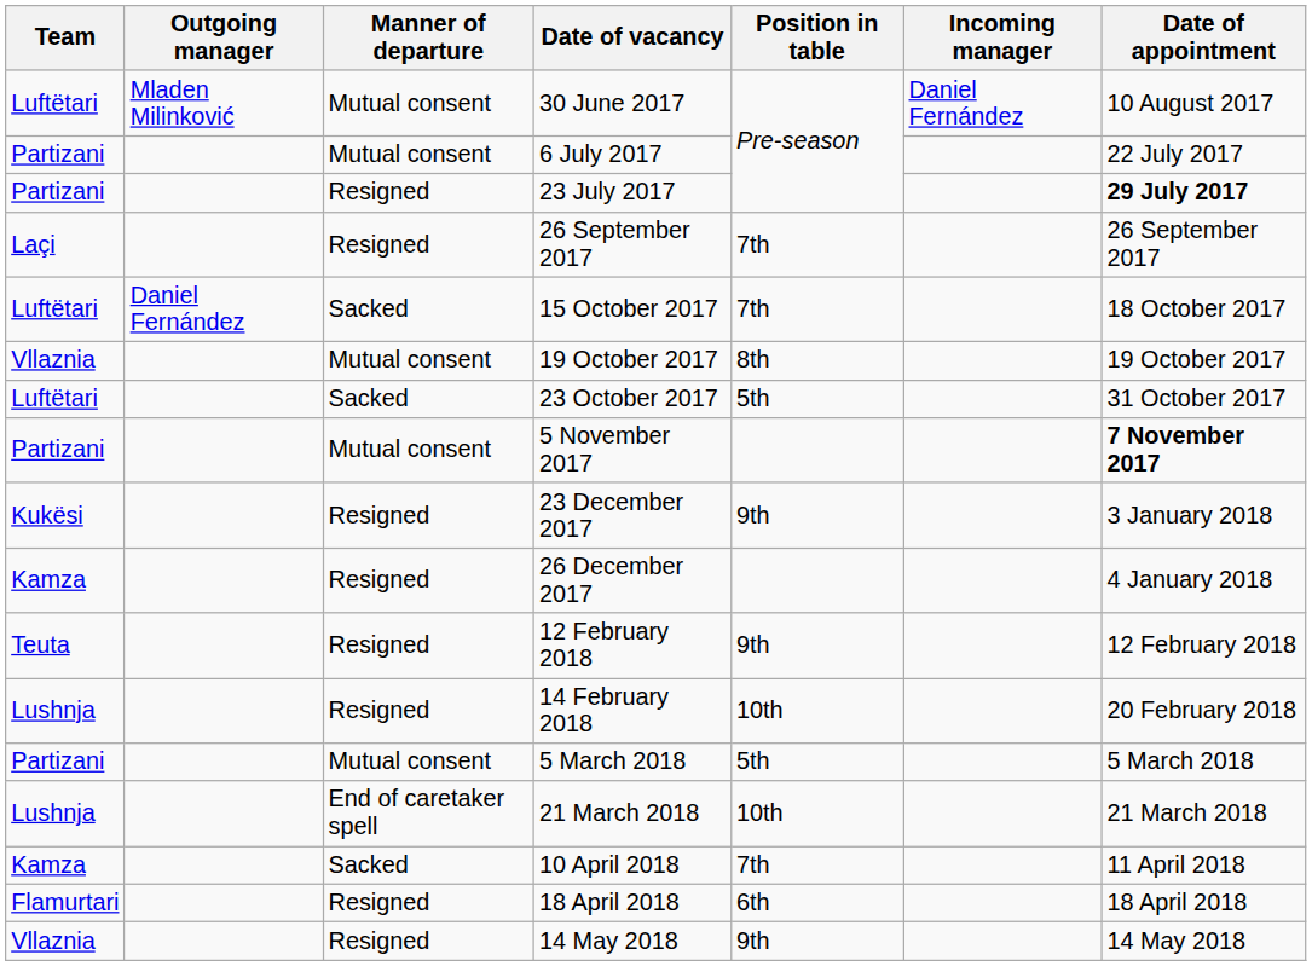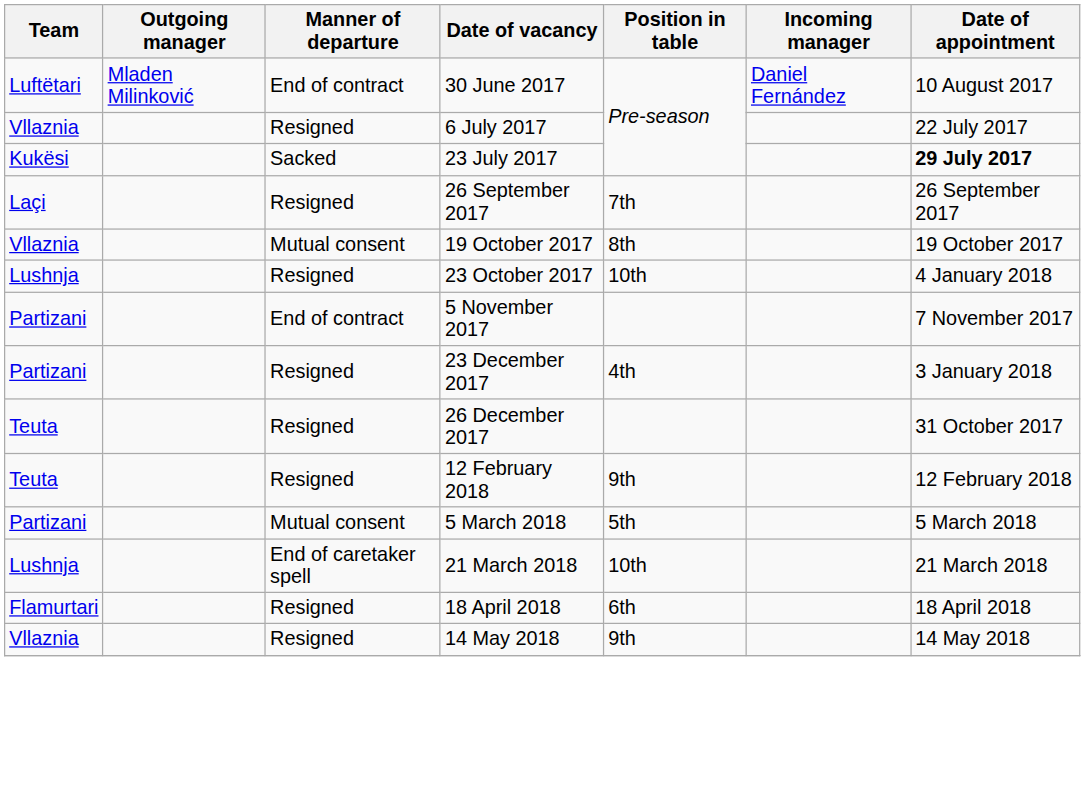 <table class="wikitable sortable">
 <tr>
 <th>Team</th>
 <th>Outgoing manager</th>
 <th>Manner of<br>departure</th>
 <th>Date of vacancy</th>
 <th>Position in table</th>
 <th>Incoming manager</th>
 <th>Date of<br>appointment</th>
 </tr>
 <tr>
 <td><a href='#'>Luftëtari</a></td>
 <td> <a href='#'>Mladen Milinković</a></td>
-<td>Mutual consent</td>
+<td>End of contract</td>
 <td>30 June 2017</td>
 <td rowspan=3><em>Pre-season</em></td>
 <td> <a href='#'>Daniel Fernández</a></td>
 <td>10 August 2017</td>
 </tr>
 <tr>
-<td><a href='#'>Partizani</a></td>
+<td><a href='#'>Vllaznia</a></td>
 <td> </td>
-<td>Mutual consent</td>
+<td>Resigned</td>
 <td>6 July 2017</td>
 <td> </td>
 <td>22 July 2017</td>
 </tr>
 <tr>
-<td><a href='#'>Partizani</a></td>
+<td><a href='#'>Kukësi</a></td>
 <td> </td>
-<td>Resigned</td>
+<td>Sacked</td>
 <td>23 July 2017</td>
 <td> </td>
 <td><strong>29 July 2017</strong></td>
 </tr>
 <tr>
 <td><a href='#'>Laçi</a></td>
 <td> </td>
 <td>Resigned</td>
 <td>26 September 2017</td>
 <td>7th</td>
 <td> </td>
 <td>26 September 2017</td>
 </tr>
 <tr>
-<td><a href='#'>Luftëtari</a></td>
-<td> <a href='#'>Daniel Fernández</a></td>
-<td rowspan="1">Sacked</td>
-<td>15 October 2017</td>
-<td>7th</td>
-<td> </td>
-<td>18 October 2017</td>
-</tr>
-<tr>
 <td><a href='#'>Vllaznia</a></td>
 <td> </td>
 <td>Mutual consent</td>
 <td>19 October 2017</td>
 <td>8th</td>
 <td> </td>
 <td>19 October 2017</td>
 </tr>
 <tr>
-<td><a href='#'>Luftëtari</a></td>
+<td><a href='#'>Lushnja</a></td>
 <td> </td>
-<td>Sacked</td>
+<td>Resigned</td>
 <td>23 October 2017</td>
-<td>5th</td>
+<td>10th</td>
 <td> </td>
-<td>31 October 2017</td>
+<td>4 January 2018</td>
 </tr>
 <tr>
 <td><a href='#'>Partizani</a></td>
 <td> </td>
-<td>Mutual consent</td>
+<td>End of contract</td>
 <td>5 November 2017</td>
 <td></td>
 <td> </td>
-<td><strong>7 November 2017</strong></td>
+<td>7 November 2017</td>
 </tr>
 <tr>
-<td><a href='#'>Kukësi</a></td>
+<td><a href='#'>Partizani</a></td>
 <td> </td>
 <td>Resigned</td>
 <td>23 December 2017</td>
-<td>9th</td>
+<td>4th</td>
 <td> </td>
 <td>3 January 2018</td>
 </tr>
 <tr>
-<td><a href='#'>Kamza</a></td>
+<td><a href='#'>Teuta</a></td>
 <td> </td>
 <td>Resigned</td>
 <td>26 December 2017</td>
 <td></td>
 <td> </td>
-<td>4 January 2018</td>
+<td>31 October 2017</td>
 </tr>
 <tr>
 <td><a href='#'>Teuta</a></td>
 <td> </td>
 <td>Resigned</td>
 <td>12 February 2018</td>
 <td>9th</td>
 <td> </td>
 <td>12 February 2018</td>
-</tr>
-<tr>
-<td><a href='#'>Lushnja</a></td>
-<td> </td>
-<td>Resigned</td>
-<td>14 February 2018</td>
-<td>10th</td>
-<td> </td>
-<td>20 February 2018</td>
 </tr>
 <tr>
 <td><a href='#'>Partizani</a></td>
 <td> </td>
 <td>Mutual consent</td>
 <td>5 March 2018</td>
 <td>5th</td>
 <td> </td>
 <td>5 March 2018</td>
 </tr>
 <tr>
 <td><a href='#'>Lushnja</a></td>
 <td> </td>
 <td>End of caretaker spell</td>
 <td>21 March 2018</td>
 <td>10th</td>
 <td> </td>
 <td>21 March 2018</td>
-</tr>
-<tr>
-<td><a href='#'>Kamza</a></td>
-<td> </td>
-<td>Sacked</td>
-<td>10 April 2018</td>
-<td>7th</td>
-<td> </td>
-<td>11 April 2018</td>
 </tr>
 <tr>
 <td><a href='#'>Flamurtari</a></td>
 <td> </td>
 <td>Resigned</td>
 <td>18 April 2018</td>
 <td>6th</td>
 <td> </td>
 <td>18 April 2018</td>
 </tr>
 <tr>
 <td><a href='#'>Vllaznia</a></td>
 <td> </td>
 <td>Resigned</td>
 <td>14 May 2018</td>
 <td>9th</td>
 <td> </td>
 <td>14 May 2018</td>
 </tr>
 <tr>
 </tr>
 </table>
